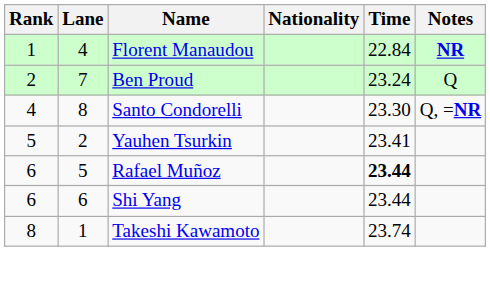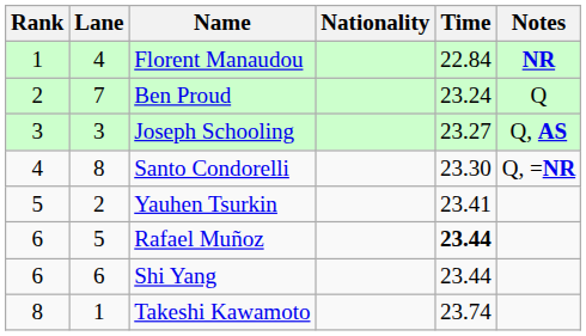 <table class="wikitable sortable" style="text-align:center">
 <tr>
 <th>Rank</th>
 <th>Lane</th>
 <th>Name</th>
 <th>Nationality</th>
 <th>Time</th>
 <th>Notes</th>
 </tr>
 <tr bgcolor=ccffcc>
 <td>1</td>
 <td>4</td>
 <td align=left><a href='#'>Florent Manaudou</a></td>
 <td align=left></td>
 <td>22.84</td>
 <td><strong><a href='#'>NR</a></strong></td>
 </tr>
 <tr bgcolor=ccffcc>
 <td>2</td>
 <td>7</td>
 <td align=left><a href='#'>Ben Proud</a></td>
 <td align=left></td>
 <td>23.24</td>
 <td>Q</td>
+</tr>
+<tr bgcolor=ccffcc>
+<td>3</td>
+<td>3</td>
+<td align=left><a href='#'>Joseph Schooling</a></td>
+<td align=left></td>
+<td>23.27</td>
+<td>Q, <strong><a href='#'>AS</a></strong></td>
 </tr>
 <tr>
 <td>4</td>
 <td>8</td>
 <td align=left><a href='#'>Santo Condorelli</a></td>
 <td align=left></td>
 <td>23.30</td>
 <td>Q, =<strong><a href='#'>NR</a></strong></td>
 </tr>
 <tr>
 <td>5</td>
 <td>2</td>
 <td align=left><a href='#'>Yauhen Tsurkin</a></td>
 <td align=left></td>
 <td>23.41</td>
 <td></td>
 </tr>
 <tr>
 <td>6</td>
 <td>5</td>
 <td align=left><a href='#'>Rafael Muñoz</a></td>
 <td align=left></td>
 <td><strong>23.44</strong></td>
 <td></td>
 </tr>
 <tr>
 <td>6</td>
 <td>6</td>
 <td align=left><a href='#'>Shi Yang</a></td>
 <td align=left></td>
 <td>23.44</td>
 <td></td>
 </tr>
 <tr>
 <td>8</td>
 <td>1</td>
 <td align=left><a href='#'>Takeshi Kawamoto</a></td>
 <td align=left></td>
 <td>23.74</td>
 <td></td>
 </tr>
 </table>
